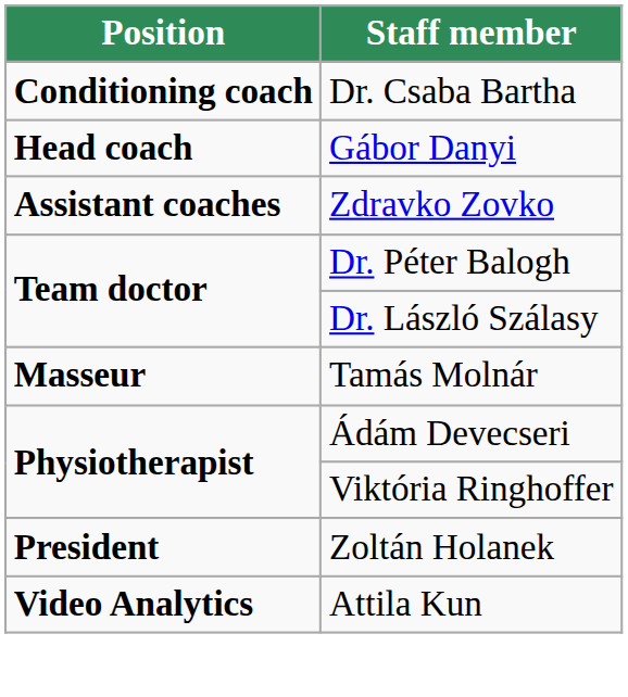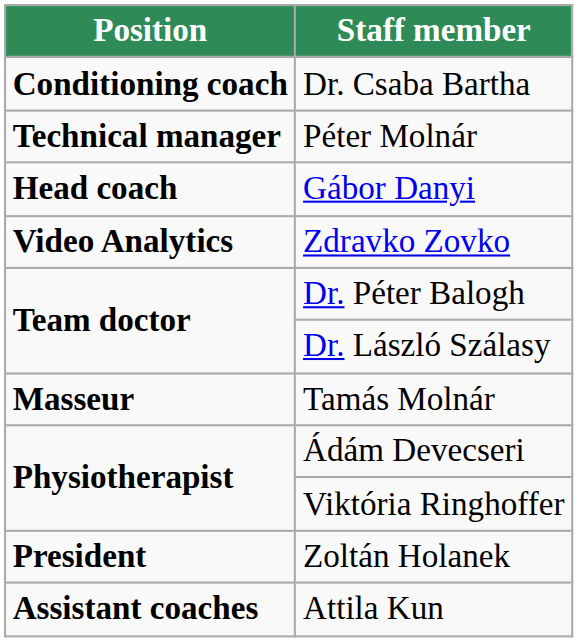 <table class="wikitable">
 <tr>
 <th style="color:white; background:#2E8B57">Position</th>
 <th style="color:white; background:#2E8B57">Staff member</th>
 </tr>
 <tr>
 <td><strong>Conditioning coach</strong></td>
 <td> Dr. Csaba Bartha</td>
 </tr>
 <tr>
+<td><strong>Technical manager</strong></td>
+<td> Péter Molnár</td>
+</tr>
+<tr>
 <td><strong>Head coach</strong></td>
 <td> <a href='#'>Gábor Danyi</a></td>
 </tr>
 <tr>
-<td><strong>Assistant coaches</strong></td>
+<td><strong>Video Analytics</strong></td>
 <td> <a href='#'>Zdravko Zovko</a></td>
 </tr>
 <tr>
 <td rowspan=2><strong>Team doctor</strong></td>
 <td> <a href='#'>Dr.</a> Péter Balogh</td>
 </tr>
 <tr>
 <td> <a href='#'>Dr.</a> László Szálasy</td>
 </tr>
 <tr>
 <td><strong>Masseur</strong></td>
 <td> Tamás Molnár</td>
 </tr>
 <tr>
 <td rowspan=2><strong>Physiotherapist</strong></td>
 <td> Ádám Devecseri</td>
 </tr>
 <tr>
 <td> Viktória Ringhoffer</td>
 </tr>
 <tr>
 <td><strong>President</strong></td>
 <td> Zoltán Holanek</td>
 </tr>
 <tr>
-<td><strong>Video Analytics</strong></td>
+<td><strong>Assistant coaches</strong></td>
 <td> Attila Kun</td>
 </tr>
 </table>
